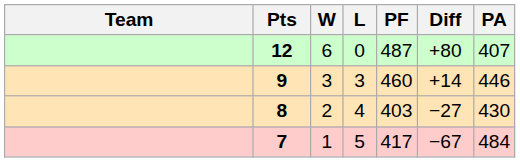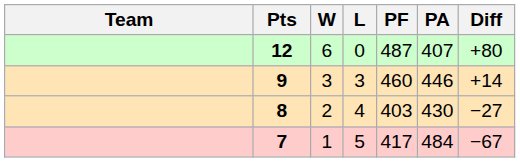 <table class=wikitable style="text-align:center">
 <tr>
 <th width=200>Team</th>
 <th width=40>Pts</th>
 <th width=20>W</th>
 <th width=20>L</th>
 <th width=20>PF</th>
+<th width=20>PA</th>
 <th width=40>Diff</th>
-<th width=20>PA</th>
 </tr>
 <tr style="background:#cfc;">
 <td style="text-align:left"></td>
 <td><strong>12</strong></td>
 <td>6</td>
 <td>0</td>
 <td>487</td>
+<td>407</td>
 <td>+80</td>
-<td>407</td>
 </tr>
 <tr style="background:moccasin;">
 <td style="text-align:left"></td>
 <td><strong>9</strong></td>
 <td>3</td>
 <td>3</td>
 <td>460</td>
+<td>446</td>
 <td>+14</td>
-<td>446</td>
 </tr>
 <tr style="background:moccasin;">
 <td style="text-align:left"></td>
 <td><strong>8</strong></td>
 <td>2</td>
 <td>4</td>
 <td>403</td>
+<td>430</td>
 <td>−27</td>
-<td>430</td>
 </tr>
 <tr style="background:#fcc;">
 <td style="text-align:left"></td>
 <td><strong>7</strong></td>
 <td>1</td>
 <td>5</td>
 <td>417</td>
+<td>484</td>
 <td>−67</td>
-<td>484</td>
 </tr>
 </table>
